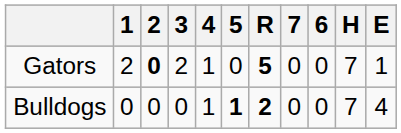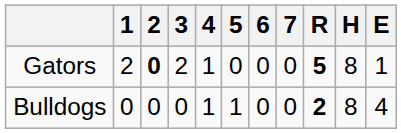 <table align = right border="2" cellpadding="4" cellspacing="0" style="margin: 1em 1em 1em 1em; background: #F9F9F9; border: 1px #aaa solid; border-collapse: collapse;">
 <tr align=center style="background: #F2F2F2;">
 <th></th>
 <th>1</th>
 <th>2</th>
 <th>3</th>
 <th>4</th>
 <th>5</th>
+<th>6</th>
+<th>7</th>
 <th>R</th>
-<th>7</th>
-<th>6</th>
 <th>H</th>
 <th>E</th>
 </tr>
 <tr align=center>
 <td>Gators</td>
 <td>2</td>
 <td><strong>0</strong></td>
 <td>2</td>
 <td>1</td>
 <td>0</td>
-<td><strong>5</strong></td>
 <td>0</td>
 <td>0</td>
-<td>7</td>
+<td><strong>5</strong></td>
+<td>8</td>
 <td>1</td>
 </tr>
 <tr align=center>
 <td>Bulldogs</td>
 <td>0</td>
 <td>0</td>
 <td>0</td>
 <td>1</td>
-<td><strong>1</strong></td>
-<td><strong>2</strong></td>
+<td>1</td>
 <td>0</td>
 <td>0</td>
-<td>7</td>
+<td><strong>2</strong></td>
+<td>8</td>
 <td>4</td>
 </tr>
 </table>
